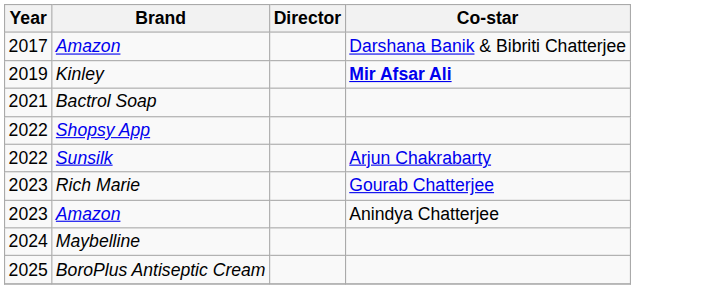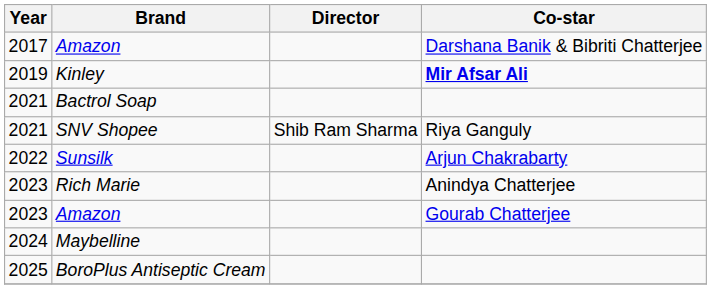 <table class= "wikitable sortable">
 <tr>
 <th>Year</th>
 <th>Brand</th>
 <th>Director</th>
 <th>Co-star</th>
 </tr>
 <tr>
 <td>2017</td>
 <td><em><a href='#'>Amazon</a></em></td>
 <td></td>
 <td><a href='#'>Darshana Banik</a> & Bibriti Chatterjee</td>
 </tr>
 <tr>
 <td>2019</td>
 <td><em>Kinley</em></td>
 <td></td>
 <td><strong><a href='#'>Mir Afsar Ali</a></strong></td>
 </tr>
 <tr>
 <td>2021</td>
 <td><em>Bactrol Soap</em></td>
 <td></td>
 <td></td>
 </tr>
 <tr>
-<td>2022</td>
-<td><em><a href='#'>Shopsy App</a></em></td>
-<td></td>
-<td></td>
+<td>2021</td>
+<td><em>SNV Shopee</em></td>
+<td>Shib Ram Sharma</td>
+<td>Riya Ganguly</td>
 </tr>
 <tr>
 <td>2022</td>
 <td><em><a href='#'>Sunsilk</a></em></td>
 <td></td>
 <td><a href='#'>Arjun Chakrabarty</a></td>
 </tr>
 <tr>
 <td>2023</td>
 <td><em>Rich Marie</em></td>
 <td></td>
-<td><a href='#'>Gourab Chatterjee</a></td>
+<td>Anindya Chatterjee</td>
 </tr>
 <tr>
 <td>2023</td>
 <td><em><a href='#'>Amazon</a></em></td>
 <td></td>
-<td>Anindya Chatterjee</td>
+<td><a href='#'>Gourab Chatterjee</a></td>
 </tr>
 <tr>
 <td>2024</td>
 <td><em>Maybelline</em></td>
 <td></td>
 <td></td>
 </tr>
 <tr>
 <td>2025</td>
 <td><em>BoroPlus Antiseptic Cream</em></td>
 <td></td>
 <td></td>
 </tr>
 <tr>
 </tr>
 </table>
